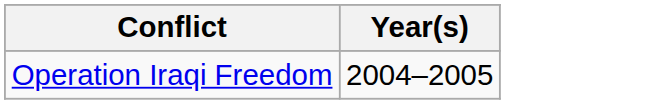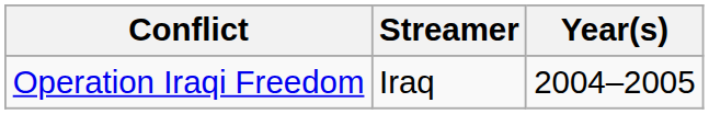 <table class=wikitable>
 <tr>
 <th>Conflict</th>
+<th>Streamer</th>
 <th>Year(s)</th>
 </tr>
 <tr>
 <td><a href='#'>Operation Iraqi Freedom</a></td>
+<td>Iraq</td>
 <td>2004–2005</td>
 </tr>
 </table>
